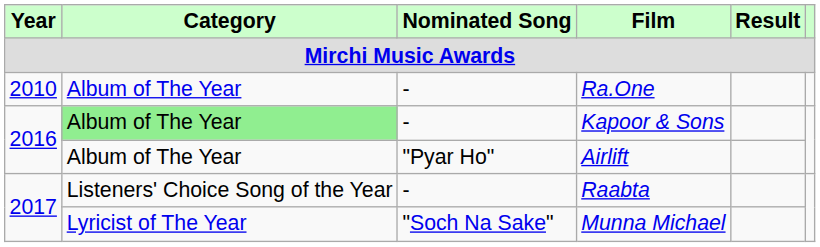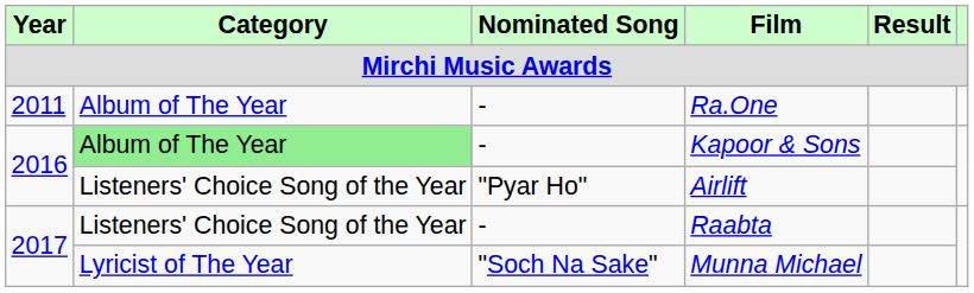 <table class="wikitable plainrowheaders">
 <tr style="background:#cfc; text-align:center;">
 <td><strong>Year</strong></td>
 <td><strong>Category</strong></td>
 <td><strong>Nominated Song</strong></td>
 <td><strong>Film</strong></td>
 <td><strong>Result</strong></td>
 <td><strong></strong></td>
 </tr>
 <tr>
 <td colspan="6" style="text-align: center; background:#ddd; "><strong><a href='#'>Mirchi Music Awards</a></strong></td>
 </tr>
 <tr>
-<td><a href='#'>2010</a></td>
+<td><a href='#'>2011</a></td>
 <td><a href='#'>Album of The Year</a></td>
 <td>-</td>
 <td><em><a href='#'>Ra.One</a></em></td>
 <td></td>
 <td style="text-align: center;"></td>
 </tr>
 <tr>
 <td rowspan=2><a href='#'>2016</a></td>
 <td style="background: lightgreen;">Album of The Year</td>
 <td>-</td>
 <td><em><a href='#'>Kapoor & Sons</a></em></td>
 <td></td>
 <td rowspan=2 style="text-align: center;"></td>
 </tr>
 <tr>
-<td>Album of The Year</td>
+<td>Listeners' Choice Song of the Year</td>
 <td>"Pyar Ho"</td>
 <td><em><a href='#'>Airlift</a></em></td>
 <td></td>
 </tr>
 <tr>
 <td rowspan=2><a href='#'>2017</a></td>
 <td>Listeners' Choice Song of the Year</td>
 <td>-</td>
 <td><em><a href='#'>Raabta</a></em></td>
 <td></td>
 <td rowspan=2 style="text-align: center;"></td>
 </tr>
 <tr>
 <td><a href='#'>Lyricist of The Year</a></td>
 <td>"<a href='#'>Soch Na Sake</a>"</td>
 <td><em><a href='#'>Munna Michael</a></em></td>
 <td></td>
 </tr>
 </table>
